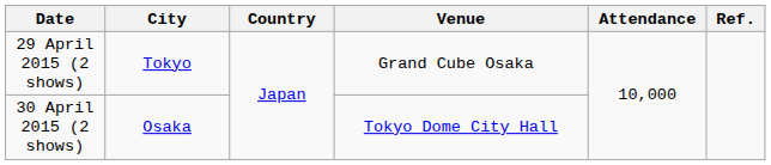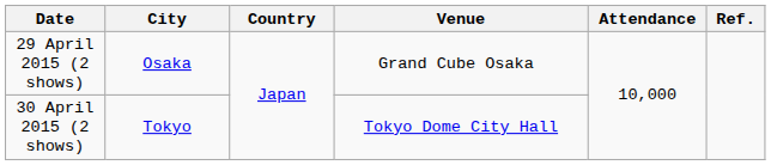 <table class="wikitable" style="text-align:center;">
 <tr>
 <th width="100">Date</th>
 <th width="150">City</th>
 <th width="100">Country</th>
 <th width="350">Venue</th>
 <th width="100">Attendance</th>
 <th width="50">Ref.</th>
 </tr>
 <tr>
 <td>29 April 2015 (2 shows)</td>
-<td><a href='#'>Tokyo</a></td>
+<td><a href='#'>Osaka</a></td>
 <td rowspan="2"><a href='#'>Japan</a></td>
 <td>Grand Cube Osaka </td>
 <td rowspan="2">10,000 </td>
 <td rowspan="2"></td>
 </tr>
 <tr>
 <td>30 April 2015 (2 shows)</td>
-<td><a href='#'>Osaka</a></td>
+<td><a href='#'>Tokyo</a></td>
 <td><a href='#'>Tokyo Dome City Hall</a></td>
 </tr>
 </table>
